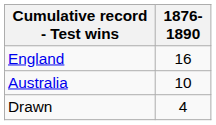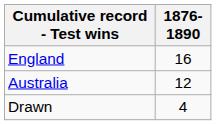 <table class="wikitable" style="text-align:center;">
 <tr>
 <th width="150">Cumulative record - Test wins</th>
 <th width="50">1876-1890</th>
 </tr>
 <tr>
 <td style="text-align:left;"><a href='#'>England</a></td>
 <td>16</td>
 </tr>
 <tr>
 <td style="text-align:left;"><a href='#'>Australia</a></td>
-<td>10</td>
+<td>12</td>
 </tr>
 <tr>
 <td style="text-align:left;">Drawn</td>
 <td>4</td>
 </tr>
 </table>
